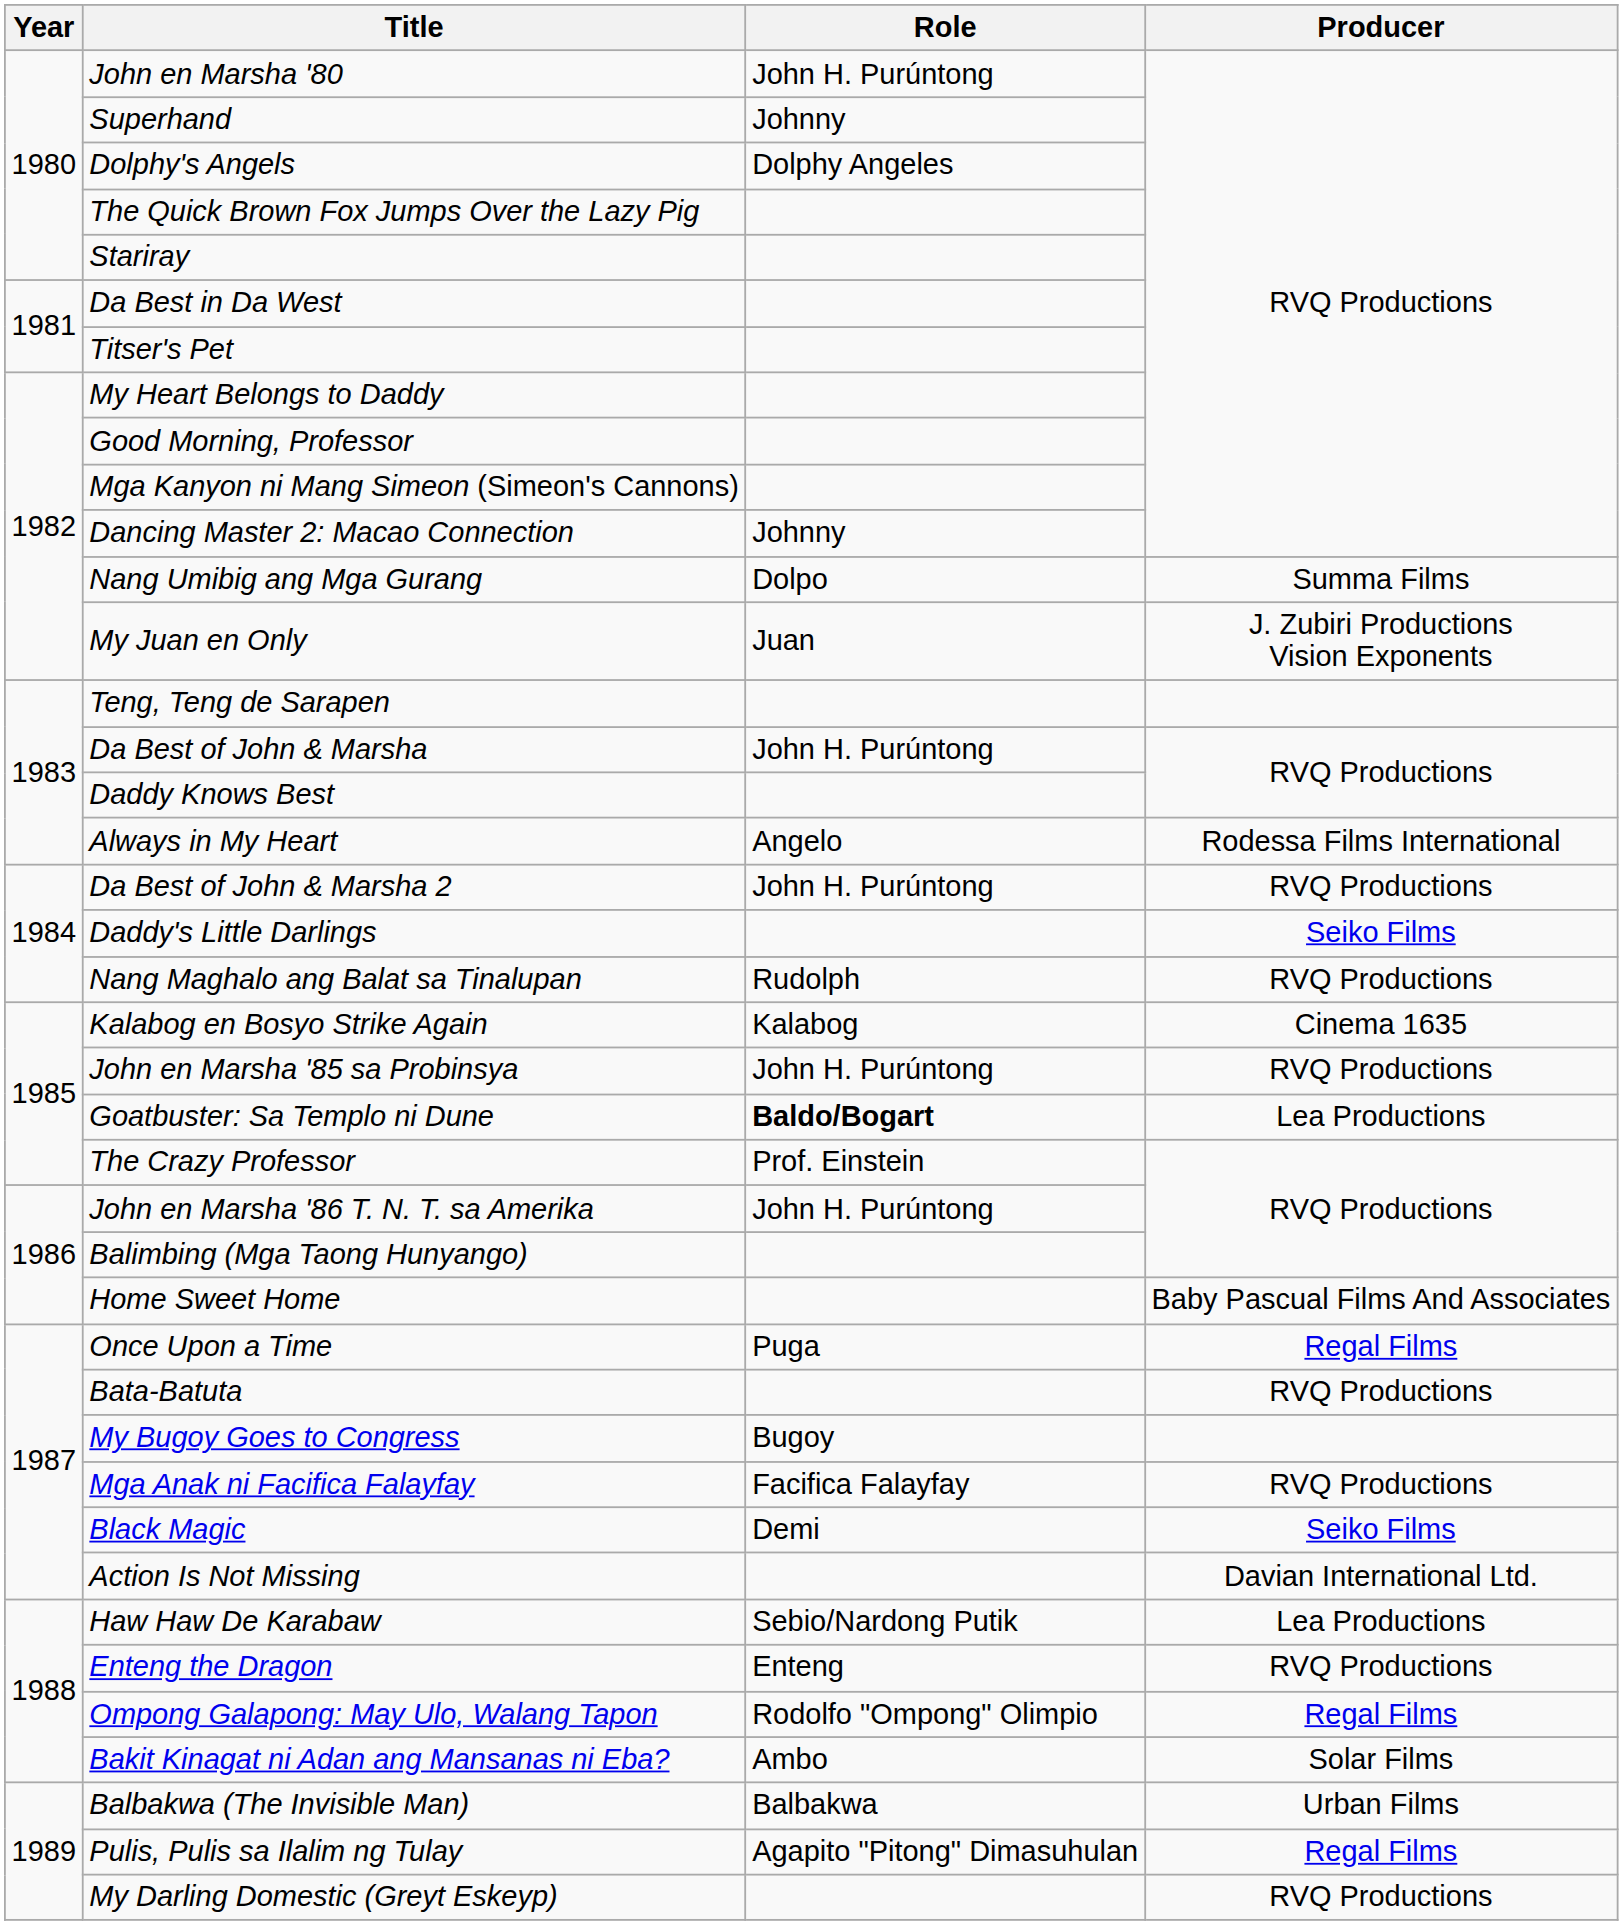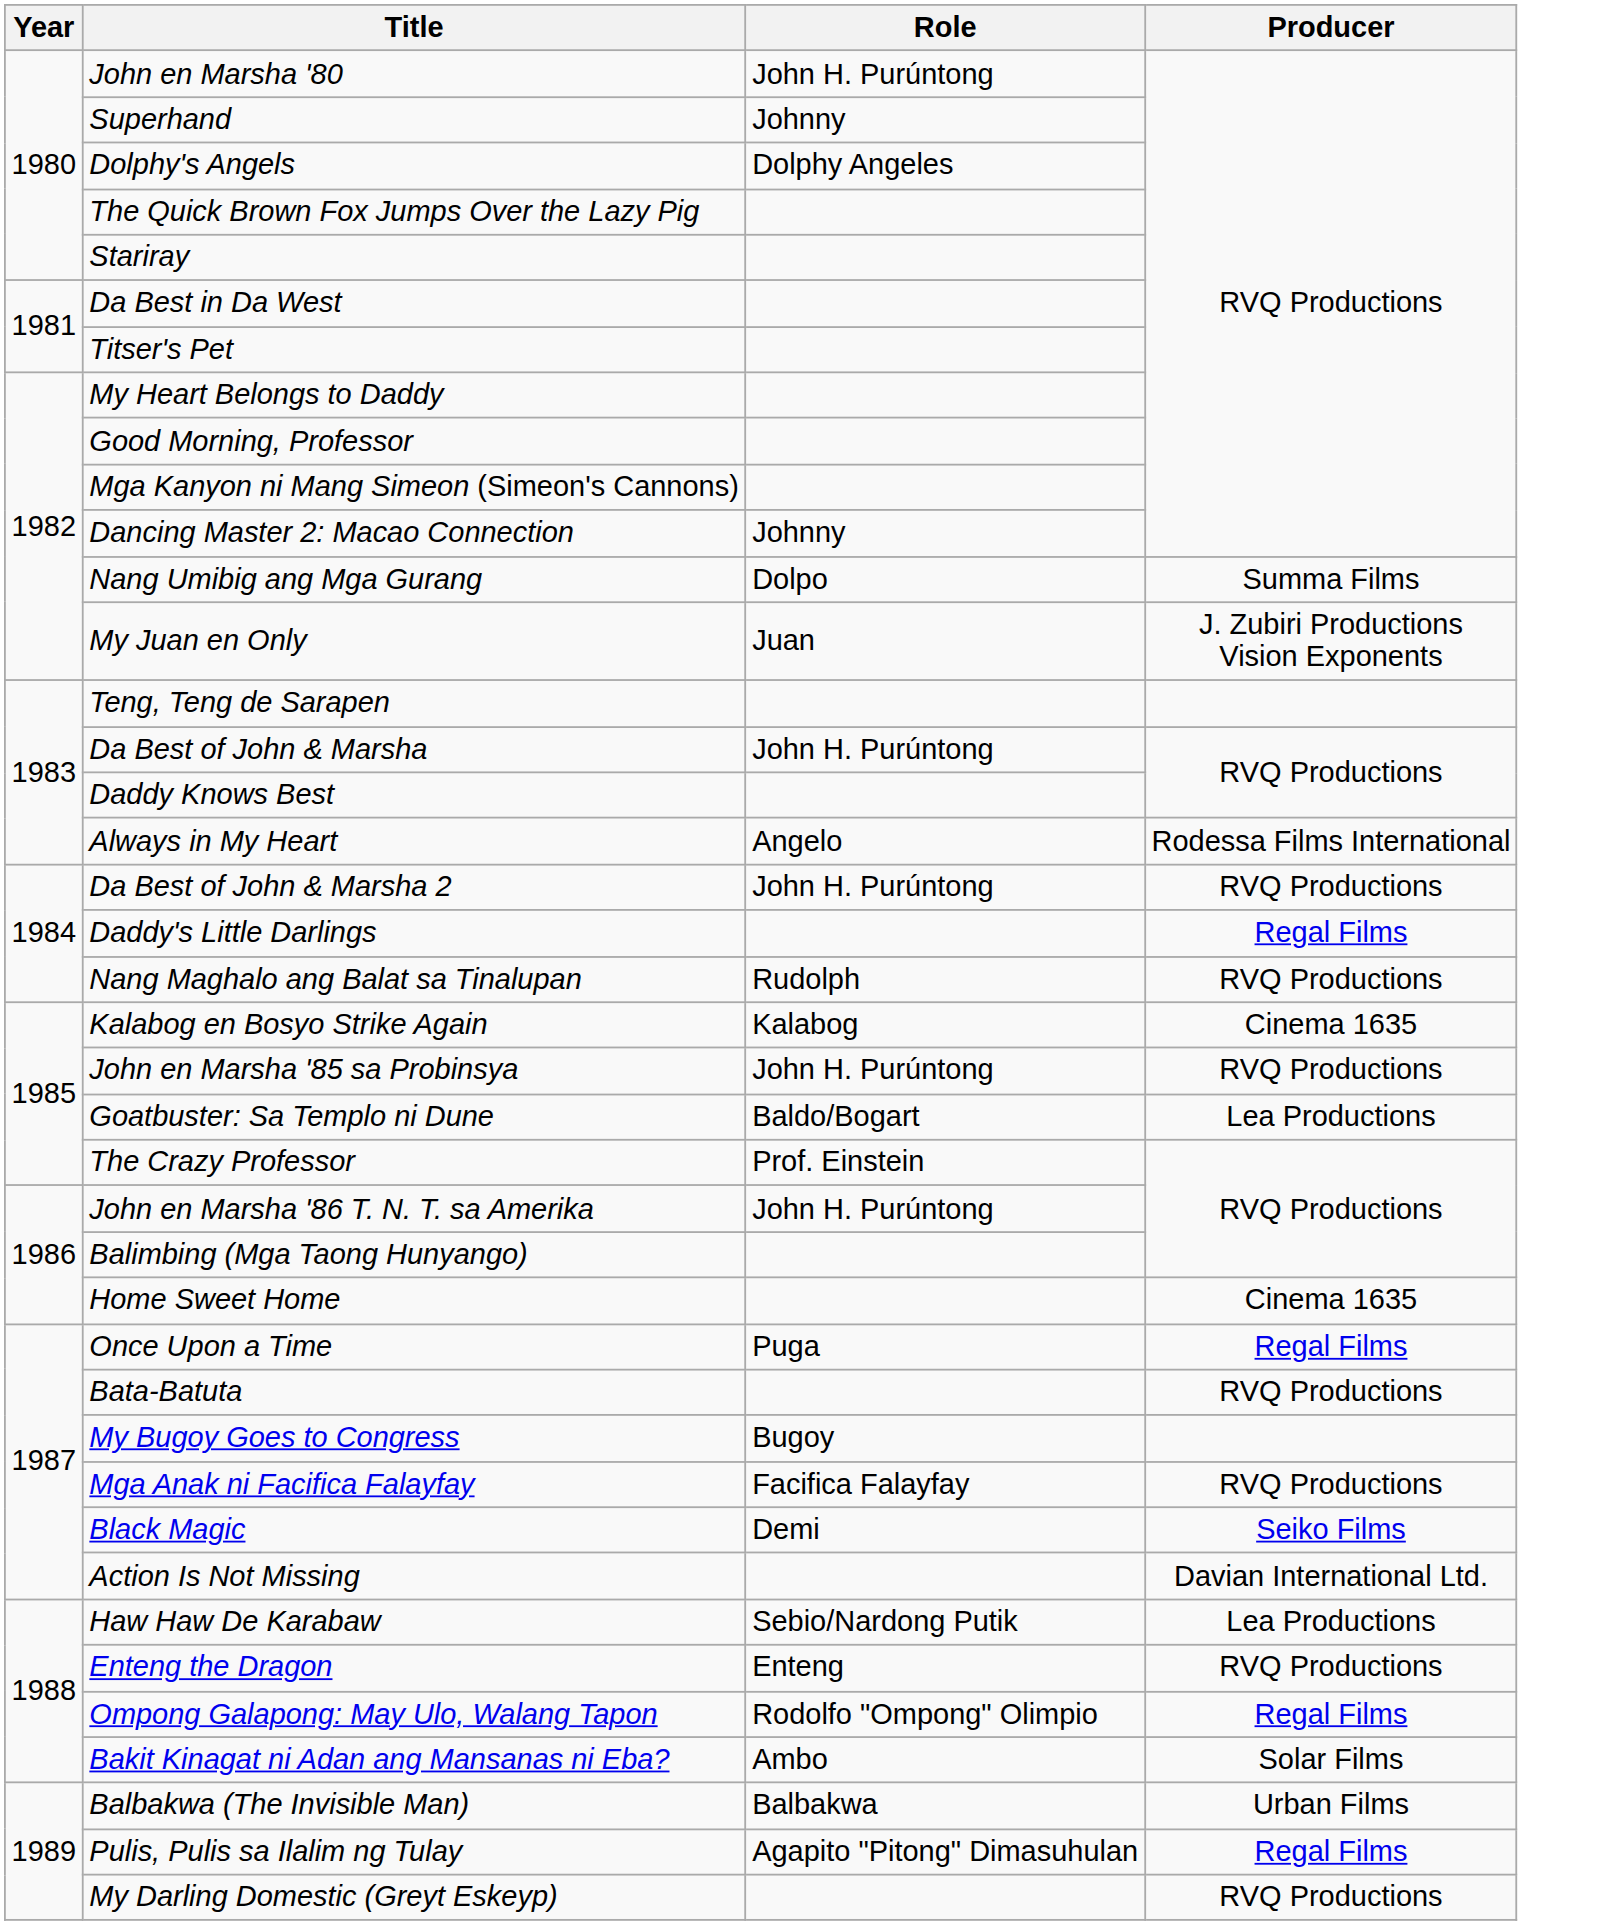 <table class="wikitable">
 <tr>
 <th>Year</th>
 <th>Title</th>
 <th>Role</th>
 <th>Producer</th>
 </tr>
 <tr>
 <td rowspan="5">1980</td>
 <td><em>John en Marsha '80</em></td>
 <td>John H. Purúntong</td>
 <td rowspan="11" style="text-align:center;">RVQ Productions</td>
 </tr>
 <tr>
 <td><em>Superhand</em></td>
 <td>Johnny</td>
 </tr>
 <tr>
 <td><em>Dolphy's Angels</em></td>
 <td>Dolphy Angeles</td>
 </tr>
 <tr>
 <td><em>The Quick Brown Fox Jumps Over the Lazy Pig</em></td>
 <td></td>
 </tr>
 <tr>
 <td><em>Stariray</em></td>
 <td></td>
 </tr>
 <tr>
 <td rowspan="2">1981</td>
 <td><em>Da Best in Da West</em></td>
 <td></td>
 </tr>
 <tr>
 <td><em>Titser's Pet</em></td>
 <td></td>
 </tr>
 <tr>
 <td rowspan="6">1982</td>
 <td><em>My Heart Belongs to Daddy</em></td>
 <td></td>
 </tr>
 <tr>
 <td><em>Good Morning, Professor</em></td>
 <td></td>
 </tr>
 <tr>
 <td><em>Mga Kanyon ni Mang Simeon</em> (Simeon's Cannons)</td>
 <td></td>
 </tr>
 <tr>
 <td><em>Dancing Master 2: Macao Connection</em></td>
 <td>Johnny</td>
 </tr>
 <tr>
 <td><em>Nang Umibig ang Mga Gurang</em></td>
 <td>Dolpo</td>
 <td style="text-align:center;">Summa Films</td>
 </tr>
 <tr>
 <td><em>My Juan en Only</em></td>
 <td>Juan</td>
 <td style="text-align:center;">J. Zubiri Productions<br>Vision Exponents</td>
 </tr>
 <tr>
 <td rowspan="4">1983</td>
 <td><em>Teng, Teng de Sarapen</em></td>
 <td></td>
 <td></td>
 </tr>
 <tr>
 <td><em>Da Best of John & Marsha</em></td>
 <td>John H. Purúntong</td>
 <td rowspan="2" style="text-align:center;">RVQ Productions</td>
 </tr>
 <tr>
 <td><em>Daddy Knows Best</em></td>
 <td></td>
 </tr>
 <tr>
 <td><em>Always in My Heart</em></td>
 <td>Angelo</td>
 <td style="text-align:center;">Rodessa Films International</td>
 </tr>
 <tr>
 <td rowspan="3">1984</td>
 <td><em>Da Best of John & Marsha 2</em></td>
 <td>John H. Purúntong</td>
 <td style="text-align:center;">RVQ Productions</td>
 </tr>
 <tr>
 <td><em>Daddy's Little Darlings</em></td>
 <td></td>
-<td style="text-align:center;"><a href='#'>Seiko Films</a></td>
+<td style="text-align:center;"><a href='#'>Regal Films</a></td>
 </tr>
 <tr>
 <td><em>Nang Maghalo ang Balat sa Tinalupan</em></td>
 <td>Rudolph</td>
 <td style="text-align:center;">RVQ Productions</td>
 </tr>
 <tr>
 <td rowspan="4">1985</td>
 <td><em>Kalabog en Bosyo Strike Again</em></td>
 <td>Kalabog</td>
 <td style="text-align:center;">Cinema 1635</td>
 </tr>
 <tr>
 <td><em>John en Marsha '85 sa Probinsya</em></td>
 <td>John H. Purúntong</td>
 <td style="text-align:center;">RVQ Productions</td>
 </tr>
 <tr>
 <td><em>Goatbuster: Sa Templo ni Dune</em></td>
-<td><strong>Baldo/Bogart</strong></td>
+<td>Baldo/Bogart</td>
 <td style="text-align:center;">Lea Productions</td>
 </tr>
 <tr>
 <td><em>The Crazy Professor</em></td>
 <td>Prof. Einstein</td>
 <td rowspan="3" style="text-align:center;">RVQ Productions</td>
 </tr>
 <tr>
 <td rowspan="3">1986</td>
 <td><em>John en Marsha '86 T. N. T. sa Amerika</em></td>
 <td>John H. Purúntong</td>
 </tr>
 <tr>
 <td><em>Balimbing (Mga Taong Hunyango)</em></td>
 <td></td>
 </tr>
 <tr>
 <td><em>Home Sweet Home</em></td>
 <td></td>
-<td style="text-align:center;">Baby Pascual Films And Associates</td>
+<td style="text-align:center;">Cinema 1635</td>
 </tr>
 <tr>
 <td rowspan="6">1987</td>
 <td><em>Once Upon a Time</em> </td>
 <td>Puga</td>
 <td style="text-align:center;"><a href='#'>Regal Films</a></td>
 </tr>
 <tr>
 <td><em>Bata-Batuta</em> </td>
 <td></td>
 <td style="text-align:center;">RVQ Productions</td>
 </tr>
 <tr>
 <td><em><a href='#'>My Bugoy Goes to Congress</a></em> </td>
 <td>Bugoy</td>
 <td></td>
 </tr>
 <tr>
 <td><em><a href='#'>Mga Anak ni Facifica Falayfay</a></em> </td>
 <td>Facifica Falayfay</td>
 <td style="text-align:center;">RVQ Productions</td>
 </tr>
 <tr>
 <td><em><a href='#'>Black Magic</a></em> </td>
 <td>Demi</td>
 <td style="text-align:center;"><a href='#'>Seiko Films</a></td>
 </tr>
 <tr>
 <td><em>Action Is Not Missing</em></td>
 <td></td>
 <td style="text-align:center;">Davian International Ltd.</td>
 </tr>
 <tr>
 <td rowspan="4">1988</td>
 <td><em>Haw Haw De Karabaw</em> </td>
 <td>Sebio/Nardong Putik</td>
 <td style="text-align:center;">Lea Productions</td>
 </tr>
 <tr>
 <td><em><a href='#'>Enteng the Dragon</a></em> </td>
 <td>Enteng</td>
 <td style="text-align:center;">RVQ Productions</td>
 </tr>
 <tr>
 <td><em><a href='#'>Ompong Galapong: May Ulo, Walang Tapon</a></em> </td>
 <td>Rodolfo "Ompong" Olimpio</td>
 <td style="text-align:center;"><a href='#'>Regal Films</a></td>
 </tr>
 <tr>
 <td><em><a href='#'>Bakit Kinagat ni Adan ang Mansanas ni Eba?</a></em> </td>
 <td>Ambo</td>
 <td style="text-align:center;">Solar Films</td>
 </tr>
 <tr>
 <td rowspan="3">1989</td>
 <td><em>Balbakwa (The Invisible Man)</em></td>
 <td>Balbakwa</td>
 <td style="text-align:center;">Urban Films</td>
 </tr>
 <tr>
 <td><em>Pulis, Pulis sa Ilalim ng Tulay</em></td>
 <td>Agapito "Pitong" Dimasuhulan</td>
 <td style="text-align:center;"><a href='#'>Regal Films</a></td>
 </tr>
 <tr>
 <td><em>My Darling Domestic (Greyt Eskeyp)</em></td>
 <td></td>
 <td style="text-align:center;">RVQ Productions</td>
 </tr>
 </table>
